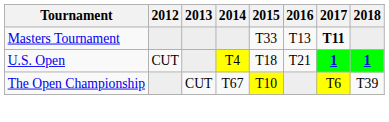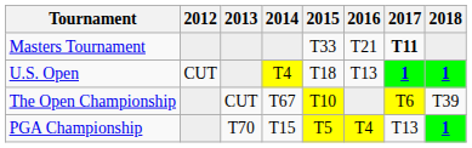 <table class="wikitable" style="font-size:95%;text-align:center;">
 <tr>
 <th>Tournament</th>
 <th>2012</th>
 <th>2013</th>
 <th>2014</th>
 <th>2015</th>
 <th>2016</th>
 <th>2017</th>
 <th>2018</th>
 </tr>
 <tr>
 <td align=left><a href='#'>Masters Tournament</a></td>
 <td style="background:#eeeeee;"></td>
 <td style="background:#eeeeee;"></td>
 <td style="background:#eeeeee;"></td>
 <td>T33</td>
-<td>T13</td>
+<td>T21</td>
 <td><strong>T11</strong></td>
 <td style="background:#eeeeee;"></td>
 </tr>
 <tr>
 <td align=left><a href='#'>U.S. Open</a></td>
 <td>CUT</td>
 <td style="background:#eeeeee;"></td>
 <td style="background:yellow;">T4</td>
 <td>T18</td>
-<td>T21</td>
+<td>T13</td>
 <td style="background:lime;"><strong><a href='#'>1</a></strong></td>
 <td style="background:lime;"><strong><a href='#'>1</a></strong></td>
 </tr>
 <tr>
 <td align=left><a href='#'>The Open Championship</a></td>
 <td style="background:#eeeeee;"></td>
 <td>CUT</td>
 <td>T67</td>
 <td style="background:yellow;">T10</td>
 <td style="background:#eeeeee;"></td>
 <td style="background:yellow;">T6</td>
 <td>T39</td>
 </tr>
+<tr>
+<td align=left><a href='#'>PGA Championship</a></td>
+<td style="background:#eeeeee;"></td>
+<td>T70</td>
+<td>T15</td>
+<td style="background:yellow;">T5</td>
+<td style="background:yellow;">T4</td>
+<td>T13</td>
+<td style="background:lime;"><strong><a href='#'>1</a></strong></td>
+</tr>
 </table>
